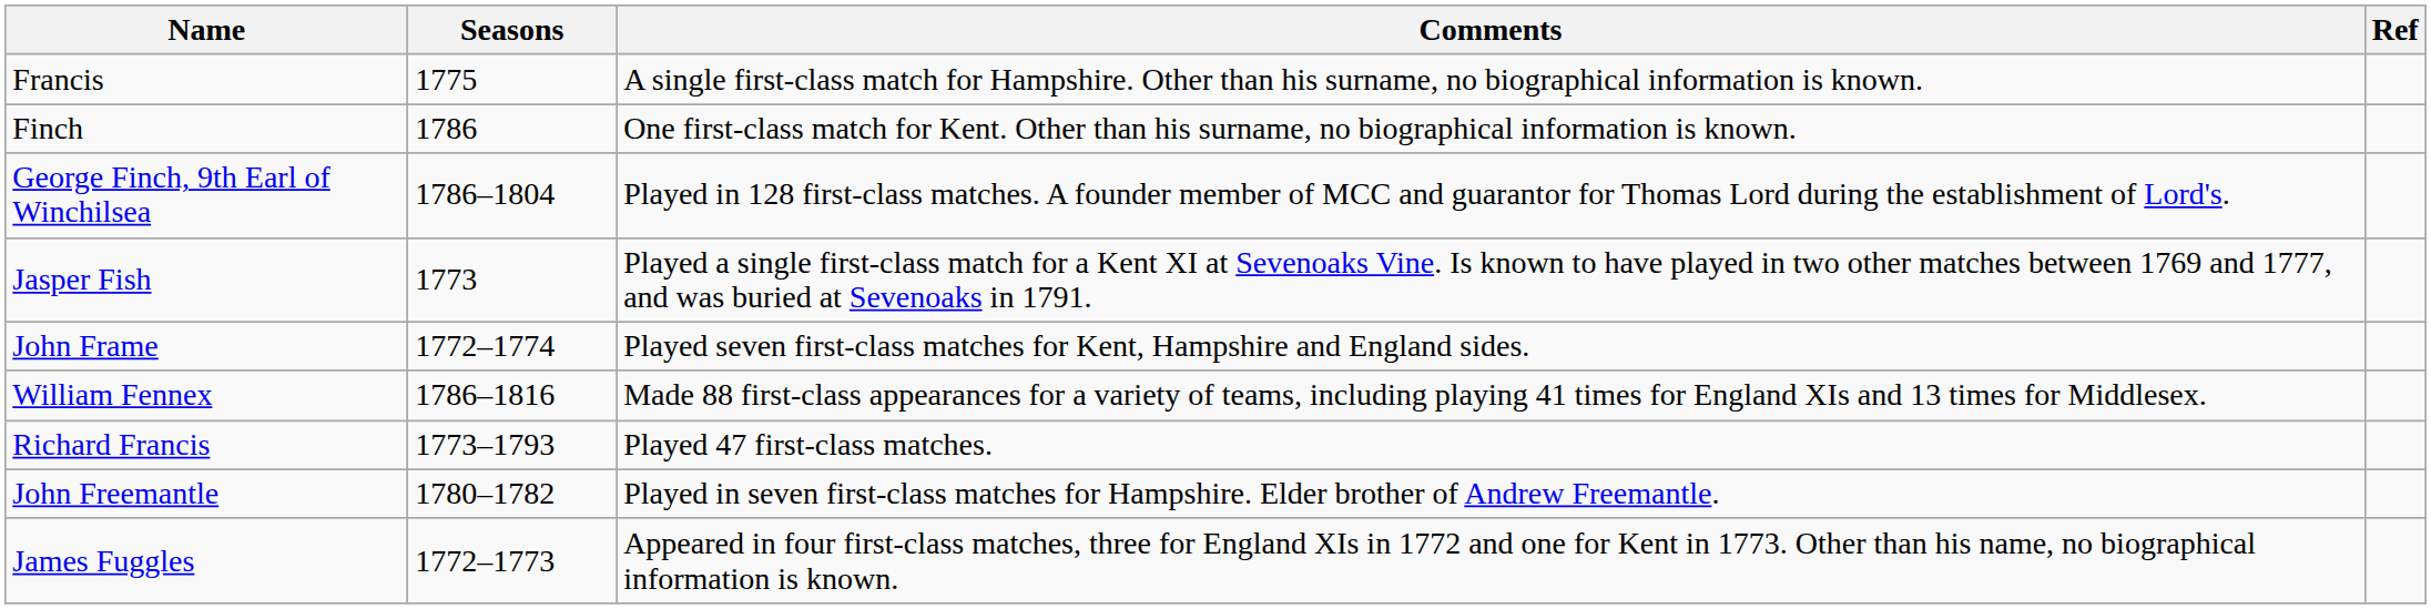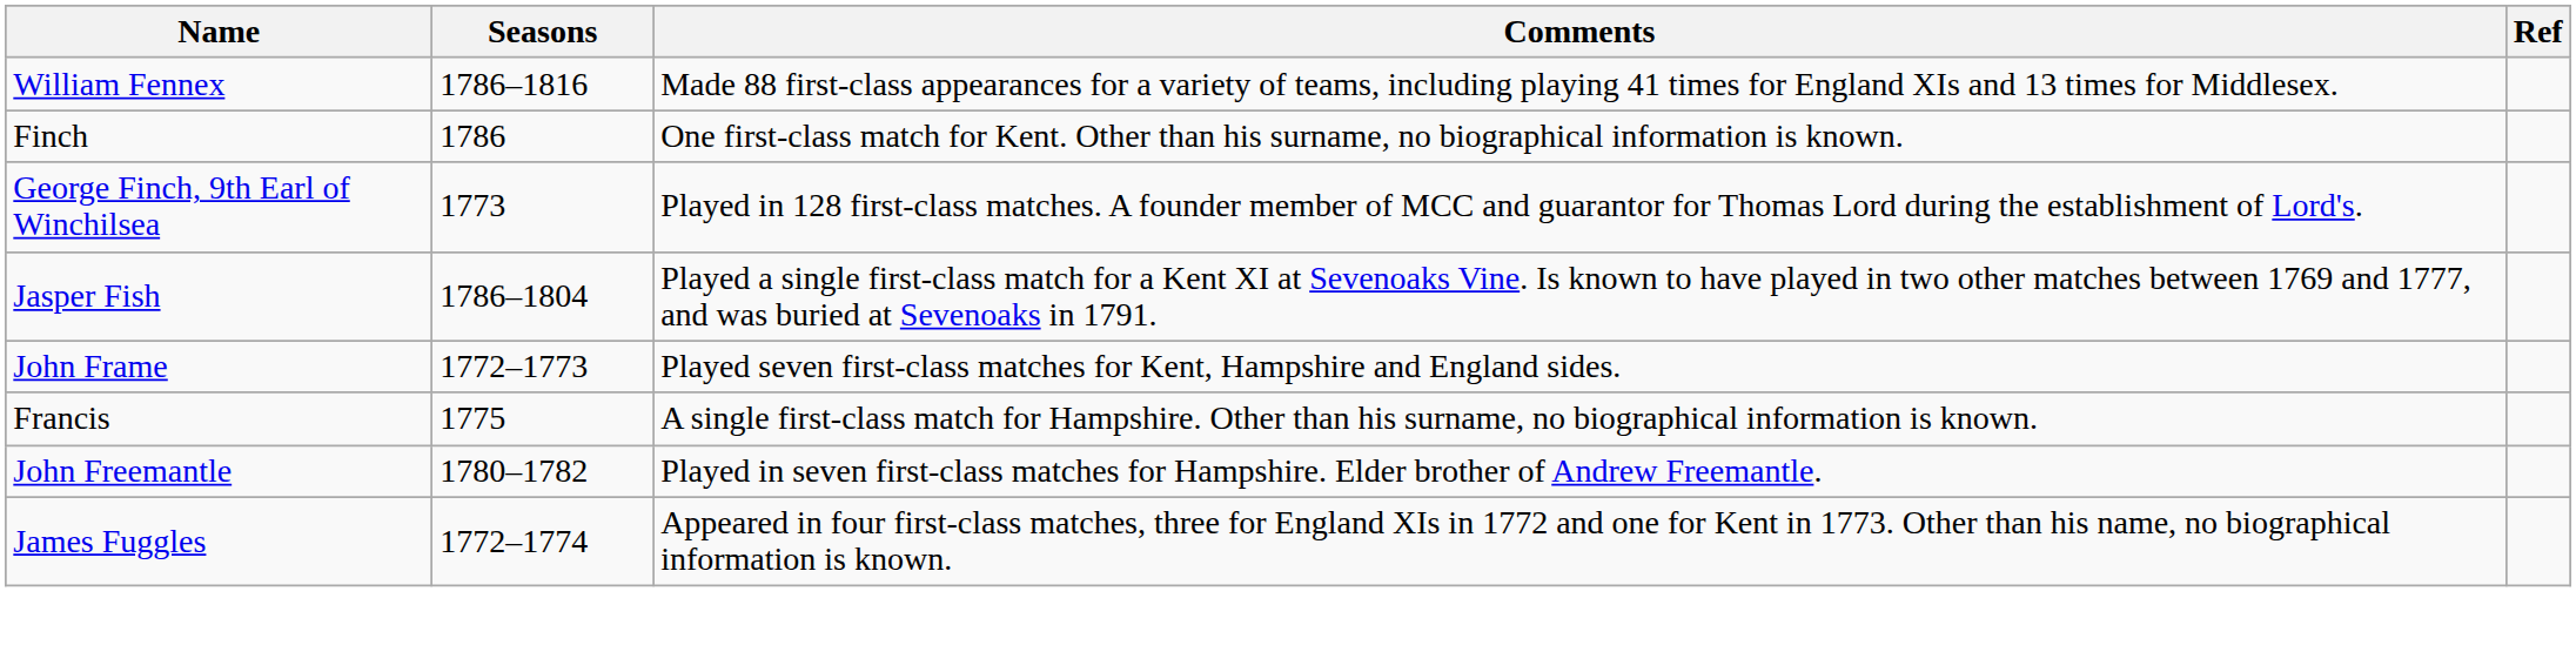 <table class="wikitable">
 <tr>
 <th style="width:200px">Name</th>
 <th style="width: 100px">Seasons</th>
 <th>Comments</th>
 <th>Ref</th>
 </tr>
 <tr>
-<td>Francis</td>
-<td>1775</td>
-<td>A single first-class match for Hampshire. Other than his surname, no biographical information is known.</td>
+<td><a href='#'>William Fennex</a></td>
+<td>1786–1816</td>
+<td>Made 88 first-class appearances for a variety of teams, including playing 41 times for England XIs and 13 times for Middlesex.</td>
 <td></td>
 </tr>
 <tr>
 <td>Finch</td>
 <td>1786</td>
 <td>One first-class match for Kent. Other than his surname, no biographical information is known.</td>
 <td></td>
 </tr>
 <tr>
 <td><a href='#'>George Finch, 9th Earl of Winchilsea</a></td>
-<td>1786–1804</td>
+<td>1773</td>
 <td>Played in 128 first-class matches. A founder member of MCC and guarantor for Thomas Lord during the establishment of <a href='#'>Lord's</a>.</td>
 <td></td>
 </tr>
 <tr>
 <td><a href='#'>Jasper Fish</a></td>
-<td>1773</td>
+<td>1786–1804</td>
 <td>Played a single first-class match for a Kent XI at <a href='#'>Sevenoaks Vine</a>. Is known to have played in two other matches between 1769 and 1777, and was buried at <a href='#'>Sevenoaks</a> in 1791.</td>
 <td></td>
 </tr>
 <tr>
 <td><a href='#'>John Frame</a></td>
-<td>1772–1774</td>
+<td>1772–1773</td>
 <td>Played seven first-class matches for Kent, Hampshire and England sides.</td>
 <td></td>
 </tr>
 <tr>
-<td><a href='#'>William Fennex</a></td>
-<td>1786–1816</td>
-<td>Made 88 first-class appearances for a variety of teams, including playing 41 times for England XIs and 13 times for Middlesex.</td>
-<td></td>
-</tr>
-<tr>
-<td><a href='#'>Richard Francis</a></td>
-<td>1773–1793</td>
-<td>Played 47 first-class matches.</td>
+<td>Francis</td>
+<td>1775</td>
+<td>A single first-class match for Hampshire. Other than his surname, no biographical information is known.</td>
 <td></td>
 </tr>
 <tr>
 <td><a href='#'>John Freemantle</a></td>
 <td>1780–1782</td>
 <td>Played in seven first-class matches for Hampshire. Elder brother of <a href='#'>Andrew Freemantle</a>.</td>
 <td></td>
 </tr>
 <tr>
 <td><a href='#'>James Fuggles</a></td>
-<td>1772–1773</td>
+<td>1772–1774</td>
 <td>Appeared in four first-class matches, three for England XIs in 1772 and one for Kent in 1773. Other than his name, no biographical information is known.</td>
 <td></td>
 </tr>
 </table>
